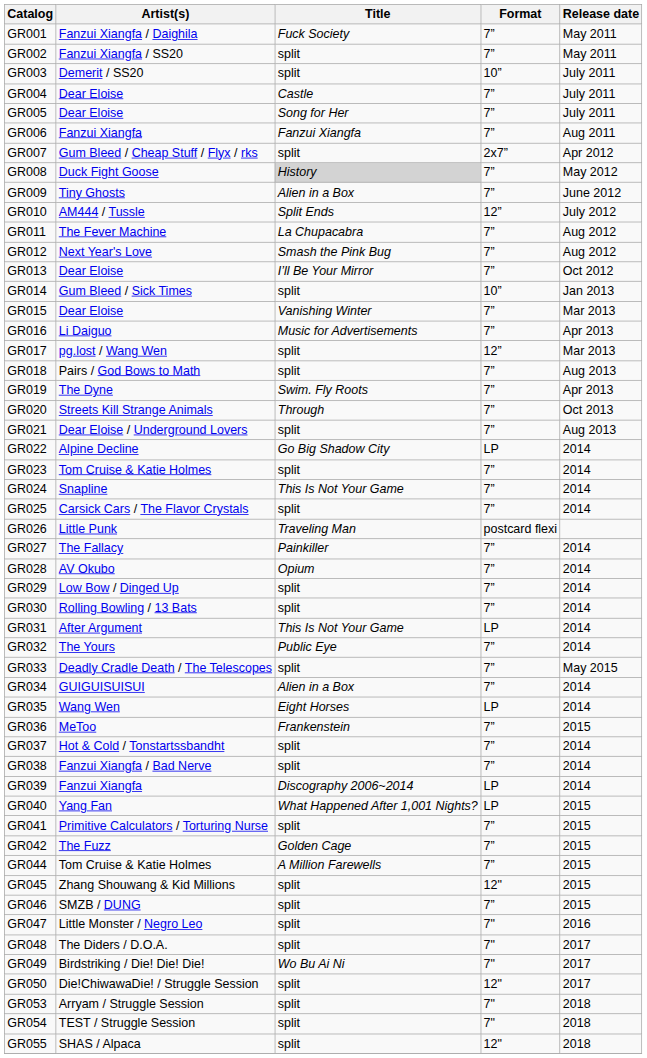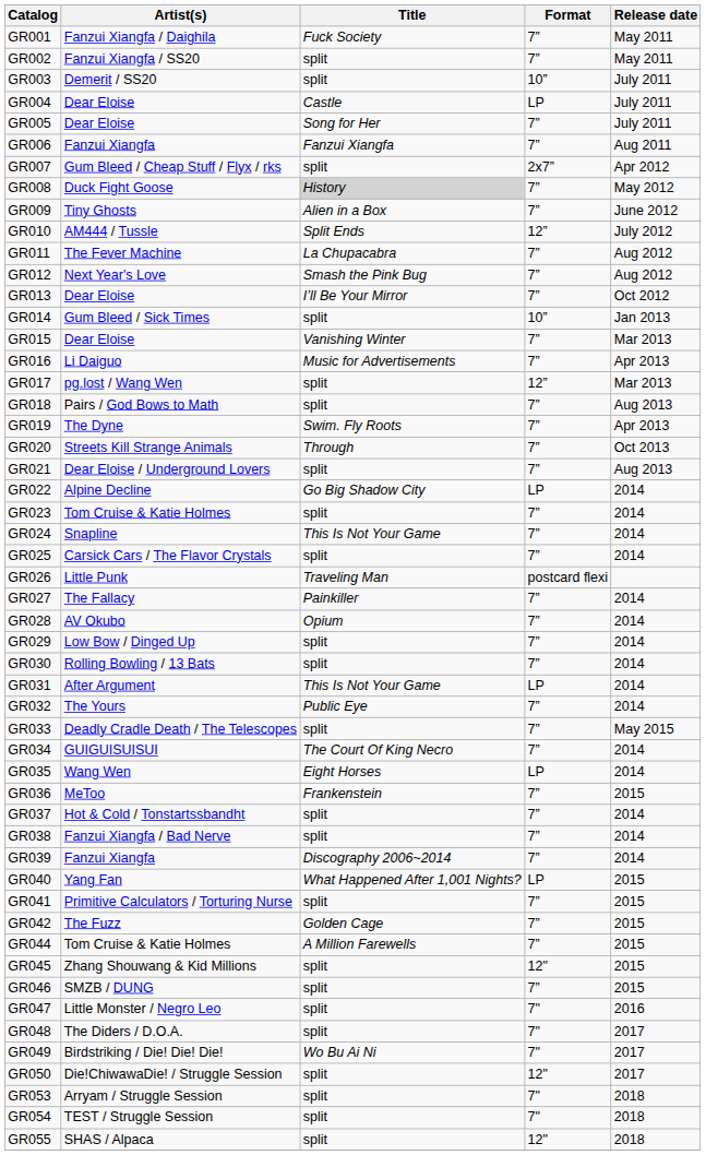 <table class="wikitable">
 <tr>
 <th>Catalog</th>
 <th>Artist(s)</th>
 <th>Title</th>
 <th>Format</th>
 <th>Release date</th>
 </tr>
 <tr>
 <td>GR001</td>
 <td><a href='#'>Fanzui Xiangfa</a> / <a href='#'>Daighila</a></td>
 <td><em>Fuck Society</em></td>
 <td>7”</td>
 <td>May 2011</td>
 </tr>
 <tr>
 <td>GR002</td>
 <td><a href='#'>Fanzui Xiangfa</a> / SS20</td>
 <td>split</td>
 <td>7”</td>
 <td>May 2011</td>
 </tr>
 <tr>
 <td>GR003</td>
 <td><a href='#'>Demerit</a> / SS20</td>
 <td>split</td>
 <td>10”</td>
 <td>July 2011</td>
 </tr>
 <tr>
 <td>GR004</td>
 <td><a href='#'>Dear Eloise</a></td>
 <td><em>Castle</em></td>
-<td>7”</td>
+<td>LP</td>
 <td>July 2011</td>
 </tr>
 <tr>
 <td>GR005</td>
 <td><a href='#'>Dear Eloise</a></td>
 <td><em>Song for Her</em></td>
 <td>7”</td>
 <td>July 2011</td>
 </tr>
 <tr>
 <td>GR006</td>
 <td><a href='#'>Fanzui Xiangfa</a></td>
 <td><em>Fanzui Xiangfa</em></td>
 <td>7”</td>
 <td>Aug 2011</td>
 </tr>
 <tr>
 <td>GR007</td>
 <td><a href='#'>Gum Bleed</a> / <a href='#'>Cheap Stuff</a> / <a href='#'>Flyx</a> / <a href='#'>rks</a></td>
 <td>split</td>
 <td>2x7”</td>
 <td>Apr 2012</td>
 </tr>
 <tr>
 <td>GR008</td>
 <td><a href='#'>Duck Fight Goose</a></td>
 <td style="background: lightgrey;"><em>History</em></td>
 <td>7”</td>
 <td>May 2012</td>
 </tr>
 <tr>
 <td>GR009</td>
 <td><a href='#'>Tiny Ghosts</a></td>
 <td><em>Alien in a Box</em></td>
 <td>7”</td>
 <td>June 2012</td>
 </tr>
 <tr>
 <td>GR010</td>
 <td><a href='#'>AM444</a> / <a href='#'>Tussle</a></td>
 <td><em>Split Ends</em></td>
 <td>12”</td>
 <td>July 2012</td>
 </tr>
 <tr>
 <td>GR011</td>
 <td><a href='#'>The Fever Machine</a></td>
 <td><em>La Chupacabra</em></td>
 <td>7”</td>
 <td>Aug 2012</td>
 </tr>
 <tr>
 <td>GR012</td>
 <td><a href='#'>Next Year's Love</a></td>
 <td><em>Smash the Pink Bug</em></td>
 <td>7”</td>
 <td>Aug 2012</td>
 </tr>
 <tr>
 <td>GR013</td>
 <td><a href='#'>Dear Eloise</a></td>
 <td><em>I’ll Be Your Mirror</em></td>
 <td>7”</td>
 <td>Oct 2012</td>
 </tr>
 <tr>
 <td>GR014</td>
 <td><a href='#'>Gum Bleed</a> / <a href='#'>Sick Times</a></td>
 <td>split</td>
 <td>10”</td>
 <td>Jan 2013</td>
 </tr>
 <tr>
 <td>GR015</td>
 <td><a href='#'>Dear Eloise</a></td>
 <td><em>Vanishing Winter</em></td>
 <td>7”</td>
 <td>Mar 2013</td>
 </tr>
 <tr>
 <td>GR016</td>
 <td><a href='#'>Li Daiguo</a></td>
 <td><em>Music for Advertisements</em></td>
 <td>7”</td>
 <td>Apr 2013</td>
 </tr>
 <tr>
 <td>GR017</td>
 <td><a href='#'>pg.lost</a> / <a href='#'>Wang Wen</a></td>
 <td>split</td>
 <td>12”</td>
 <td>Mar 2013</td>
 </tr>
 <tr>
 <td>GR018</td>
 <td>Pairs / <a href='#'>God Bows to Math</a></td>
 <td>split</td>
 <td>7”</td>
 <td>Aug 2013</td>
 </tr>
 <tr>
 <td>GR019</td>
 <td><a href='#'>The Dyne</a></td>
 <td><em>Swim. Fly Roots</em></td>
 <td>7”</td>
 <td>Apr 2013</td>
 </tr>
 <tr>
 <td>GR020</td>
 <td><a href='#'>Streets Kill Strange Animals</a></td>
 <td><em>Through</em></td>
 <td>7”</td>
 <td>Oct 2013</td>
 </tr>
 <tr>
 <td>GR021</td>
 <td><a href='#'>Dear Eloise</a> / <a href='#'>Underground Lovers</a></td>
 <td>split</td>
 <td>7”</td>
 <td>Aug 2013</td>
 </tr>
 <tr>
 <td>GR022</td>
 <td><a href='#'>Alpine Decline</a></td>
 <td><em>Go Big Shadow City</em></td>
 <td>LP</td>
 <td>2014</td>
 </tr>
 <tr>
 <td>GR023</td>
 <td><a href='#'>Tom Cruise & Katie Holmes</a></td>
 <td>split</td>
 <td>7”</td>
 <td>2014</td>
 </tr>
 <tr>
 <td>GR024</td>
 <td><a href='#'>Snapline</a></td>
 <td><em>This Is Not Your Game</em></td>
 <td>7”</td>
 <td>2014</td>
 </tr>
 <tr>
 <td>GR025</td>
 <td><a href='#'>Carsick Cars</a> / <a href='#'>The Flavor Crystals</a></td>
 <td>split</td>
 <td>7”</td>
 <td>2014</td>
 </tr>
 <tr>
 <td>GR026</td>
 <td><a href='#'>Little Punk</a></td>
 <td><em>Traveling Man</em></td>
 <td>postcard flexi</td>
 <td></td>
 </tr>
 <tr>
 <td>GR027</td>
 <td><a href='#'>The Fallacy</a></td>
 <td><em>Painkiller</em></td>
 <td>7”</td>
 <td>2014</td>
 </tr>
 <tr>
 <td>GR028</td>
 <td><a href='#'>AV Okubo</a></td>
 <td><em>Opium</em></td>
 <td>7”</td>
 <td>2014</td>
 </tr>
 <tr>
 <td>GR029</td>
 <td><a href='#'>Low Bow</a> / <a href='#'>Dinged Up</a></td>
 <td>split</td>
 <td>7”</td>
 <td>2014</td>
 </tr>
 <tr>
 <td>GR030</td>
 <td><a href='#'>Rolling Bowling</a> / <a href='#'>13 Bats</a></td>
 <td>split</td>
 <td>7”</td>
 <td>2014</td>
 </tr>
 <tr>
 <td>GR031</td>
 <td><a href='#'>After Argument</a></td>
 <td><em>This Is Not Your Game</em></td>
 <td>LP</td>
 <td>2014</td>
 </tr>
 <tr>
 <td>GR032</td>
 <td><a href='#'>The Yours</a></td>
 <td><em>Public Eye</em></td>
 <td>7”</td>
 <td>2014</td>
 </tr>
 <tr>
 <td>GR033</td>
 <td><a href='#'>Deadly Cradle Death</a> / <a href='#'>The Telescopes</a></td>
 <td>split</td>
 <td>7”</td>
 <td>May 2015</td>
 </tr>
 <tr>
 <td>GR034</td>
 <td><a href='#'>GUIGUISUISUI</a></td>
-<td><em>Alien in a Box</em></td>
+<td><em>The Court Of King Necro</em></td>
 <td>7”</td>
 <td>2014</td>
 </tr>
 <tr>
 <td>GR035</td>
 <td><a href='#'>Wang Wen</a></td>
 <td><em>Eight Horses</em></td>
 <td>LP</td>
 <td>2014</td>
 </tr>
 <tr>
 <td>GR036</td>
 <td><a href='#'>MeToo</a></td>
 <td><em>Frankenstein</em></td>
 <td>7”</td>
 <td>2015</td>
 </tr>
 <tr>
 <td>GR037</td>
 <td><a href='#'>Hot & Cold</a> / <a href='#'>Tonstartssbandht</a></td>
 <td>split</td>
 <td>7”</td>
 <td>2014</td>
 </tr>
 <tr>
 <td>GR038</td>
 <td><a href='#'>Fanzui Xiangfa</a> / <a href='#'>Bad Nerve</a></td>
 <td>split</td>
 <td>7”</td>
 <td>2014</td>
 </tr>
 <tr>
 <td>GR039</td>
 <td><a href='#'>Fanzui Xiangfa</a></td>
 <td><em>Discography 2006~2014</em></td>
-<td>LP</td>
+<td>7”</td>
 <td>2014</td>
 </tr>
 <tr>
 <td>GR040</td>
 <td><a href='#'>Yang Fan</a></td>
 <td><em>What Happened After 1,001 Nights?</em></td>
 <td>LP</td>
 <td>2015</td>
 </tr>
 <tr>
 <td>GR041</td>
 <td><a href='#'>Primitive Calculators</a> / <a href='#'>Torturing Nurse</a></td>
 <td>split</td>
 <td>7”</td>
 <td>2015</td>
 </tr>
 <tr>
 <td>GR042</td>
 <td><a href='#'>The Fuzz</a></td>
 <td><em>Golden Cage</em></td>
 <td>7”</td>
 <td>2015</td>
 </tr>
 <tr>
 <td>GR044</td>
 <td>Tom Cruise & Katie Holmes</td>
 <td><em>A Million Farewells</em></td>
 <td>7”</td>
 <td>2015</td>
 </tr>
 <tr>
 <td>GR045</td>
 <td>Zhang Shouwang & Kid Millions</td>
 <td>split</td>
 <td>12"</td>
 <td>2015</td>
 </tr>
 <tr>
 <td>GR046</td>
 <td>SMZB / <a href='#'>DUNG</a></td>
 <td>split</td>
 <td>7”</td>
 <td>2015</td>
 </tr>
 <tr>
 <td>GR047</td>
 <td>Little Monster / <a href='#'>Negro Leo</a></td>
 <td>split</td>
 <td>7"</td>
 <td>2016</td>
 </tr>
 <tr>
 <td>GR048</td>
 <td>The Diders / D.O.A.</td>
 <td>split</td>
 <td>7"</td>
 <td>2017</td>
 </tr>
 <tr>
 <td>GR049</td>
 <td>Birdstriking / Die! Die! Die!</td>
 <td><em>Wo Bu Ai Ni</em></td>
 <td>7"</td>
 <td>2017</td>
 </tr>
 <tr>
 <td>GR050</td>
 <td>Die!ChiwawaDie! / Struggle Session</td>
 <td>split</td>
 <td>12"</td>
 <td>2017</td>
 </tr>
 <tr>
 <td>GR053</td>
 <td>Arryam / Struggle Session</td>
 <td>split</td>
 <td>7"</td>
 <td>2018</td>
 </tr>
 <tr>
 <td>GR054</td>
 <td>TEST / Struggle Session</td>
 <td>split</td>
 <td>7"</td>
 <td>2018</td>
 </tr>
 <tr>
 <td>GR055</td>
 <td>SHAS / Alpaca</td>
 <td>split</td>
 <td>12"</td>
 <td>2018</td>
 </tr>
 <tr>
 </tr>
 </table>
